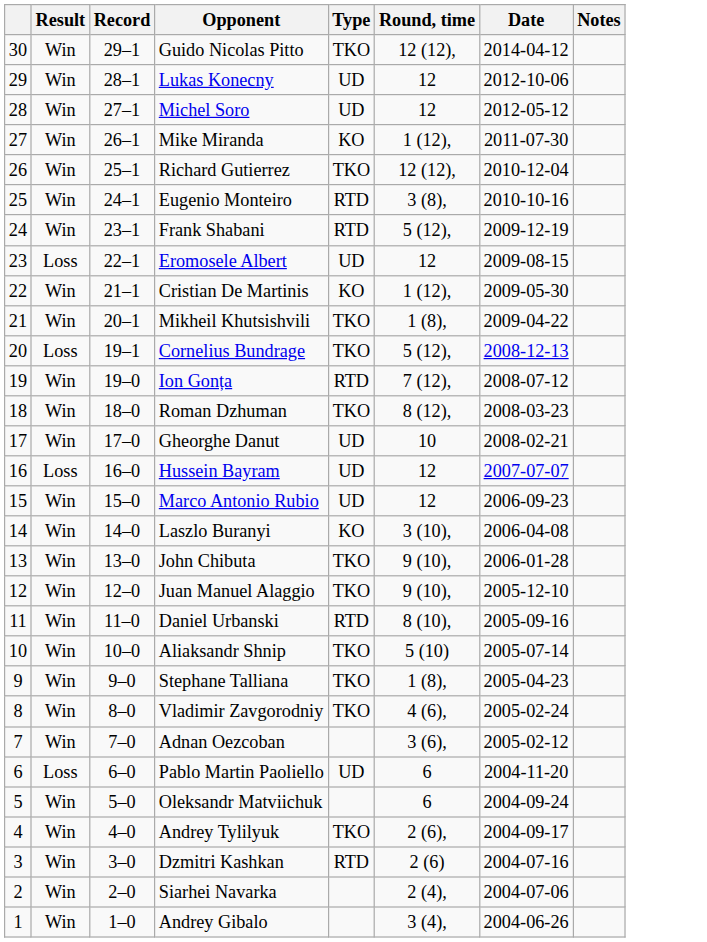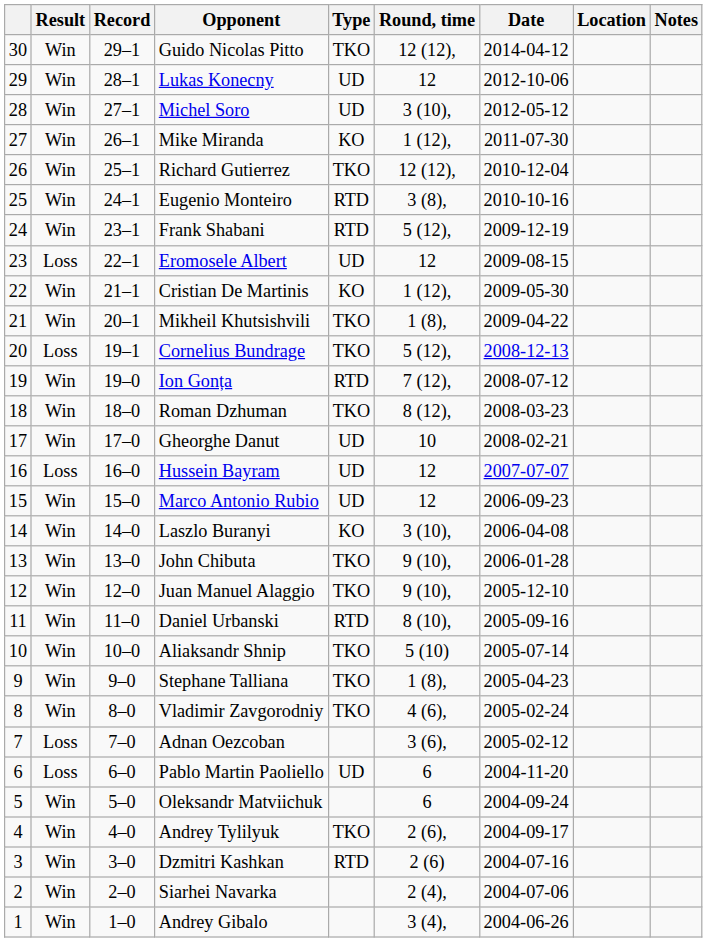 <table class="wikitable" style="text-align:center; font-size:95%">
 <tr>
 <th></th>
 <th>Result</th>
 <th>Record</th>
 <th>Opponent</th>
 <th>Type</th>
 <th>Round, time</th>
 <th>Date</th>
+<th>Location</th>
 <th>Notes</th>
 </tr>
 <tr>
 <td>30</td>
 <td>Win</td>
 <td>29–1</td>
 <td style="text-align:left;"> Guido Nicolas Pitto</td>
 <td>TKO</td>
 <td>12 (12), </td>
 <td>2014-04-12</td>
+<td style="text-align:left;"> </td>
 <td style="text-align:left;"></td>
 </tr>
 <tr>
 <td>29</td>
 <td>Win</td>
 <td>28–1</td>
 <td style="text-align:left;"> <a href='#'>Lukas Konecny</a></td>
 <td>UD</td>
 <td>12</td>
 <td>2012-10-06</td>
+<td style="text-align:left;"> </td>
 <td style="text-align:left;"></td>
 </tr>
 <tr>
 <td>28</td>
 <td>Win</td>
 <td>27–1</td>
 <td style="text-align:left;"> <a href='#'>Michel Soro</a></td>
 <td>UD</td>
-<td>12</td>
+<td>3 (10), </td>
 <td>2012-05-12</td>
+<td style="text-align:left;"> </td>
 <td style="text-align:left;"></td>
 </tr>
 <tr>
 <td>27</td>
 <td>Win</td>
 <td>26–1</td>
 <td style="text-align:left;"> Mike Miranda</td>
 <td>KO</td>
 <td>1 (12), </td>
 <td>2011-07-30</td>
+<td style="text-align:left;"> </td>
 <td style="text-align:left;"></td>
 </tr>
 <tr>
 <td>26</td>
 <td>Win</td>
 <td>25–1</td>
 <td style="text-align:left;"> Richard Gutierrez</td>
 <td>TKO</td>
 <td>12 (12), </td>
 <td>2010-12-04</td>
+<td style="text-align:left;"> </td>
 <td style="text-align:left;"></td>
 </tr>
 <tr>
 <td>25</td>
 <td>Win</td>
 <td>24–1</td>
 <td style="text-align:left;"> Eugenio Monteiro</td>
 <td>RTD</td>
 <td>3 (8), </td>
 <td>2010-10-16</td>
+<td style="text-align:left;"> </td>
 <td style="text-align:left;"></td>
 </tr>
 <tr>
 <td>24</td>
 <td>Win</td>
 <td>23–1</td>
 <td style="text-align:left;"> Frank Shabani</td>
 <td>RTD</td>
 <td>5 (12), </td>
 <td>2009-12-19</td>
+<td style="text-align:left;"> </td>
 <td style="text-align:left;"></td>
 </tr>
 <tr>
 <td>23</td>
 <td>Loss</td>
 <td>22–1</td>
 <td style="text-align:left;"> <a href='#'>Eromosele Albert</a></td>
 <td>UD</td>
 <td>12</td>
 <td>2009-08-15</td>
+<td style="text-align:left;"> </td>
 <td style="text-align:left;"></td>
 </tr>
 <tr>
 <td>22</td>
 <td>Win</td>
 <td>21–1</td>
 <td style="text-align:left;"> Cristian De Martinis</td>
 <td>KO</td>
 <td>1 (12), </td>
 <td>2009-05-30</td>
+<td style="text-align:left;"> </td>
 <td style="text-align:left;"></td>
 </tr>
 <tr>
 <td>21</td>
 <td>Win</td>
 <td>20–1</td>
 <td style="text-align:left;"> Mikheil Khutsishvili</td>
 <td>TKO</td>
 <td>1 (8), </td>
 <td>2009-04-22</td>
+<td style="text-align:left;"> </td>
 <td style="text-align:left;"></td>
 </tr>
 <tr>
 <td>20</td>
 <td>Loss</td>
 <td>19–1</td>
 <td style="text-align:left;"> <a href='#'>Cornelius Bundrage</a></td>
 <td>TKO</td>
 <td>5 (12), </td>
 <td><a href='#'>2008-12-13</a></td>
+<td style="text-align:left;"> </td>
 <td style="text-align:left;"></td>
 </tr>
 <tr>
 <td>19</td>
 <td>Win</td>
 <td>19–0</td>
 <td style="text-align:left;"> <a href='#'>Ion Gonța</a></td>
 <td>RTD</td>
 <td>7 (12), </td>
 <td>2008-07-12</td>
+<td style="text-align:left;"> </td>
 <td style="text-align:left;"></td>
 </tr>
 <tr>
 <td>18</td>
 <td>Win</td>
 <td>18–0</td>
 <td style="text-align:left;"> Roman Dzhuman</td>
 <td>TKO</td>
 <td>8 (12), </td>
 <td>2008-03-23</td>
+<td style="text-align:left;"> </td>
 <td style="text-align:left;"></td>
 </tr>
 <tr>
 <td>17</td>
 <td>Win</td>
 <td>17–0</td>
 <td style="text-align:left;"> Gheorghe Danut</td>
 <td>UD</td>
 <td>10</td>
 <td>2008-02-21</td>
+<td style="text-align:left;"> </td>
 <td style="text-align:left;"></td>
 </tr>
 <tr>
 <td>16</td>
 <td>Loss</td>
 <td>16–0</td>
 <td style="text-align:left;"> <a href='#'>Hussein Bayram</a></td>
 <td>UD</td>
 <td>12</td>
 <td><a href='#'>2007-07-07</a></td>
+<td style="text-align:left;"> </td>
 <td style="text-align:left;"></td>
 </tr>
 <tr>
 <td>15</td>
 <td>Win</td>
 <td>15–0</td>
 <td style="text-align:left;"> <a href='#'>Marco Antonio Rubio</a></td>
 <td>UD</td>
 <td>12</td>
 <td>2006-09-23</td>
+<td style="text-align:left;"> </td>
 <td style="text-align:left;"></td>
 </tr>
 <tr>
 <td>14</td>
 <td>Win</td>
 <td>14–0</td>
 <td style="text-align:left;"> Laszlo Buranyi</td>
 <td>KO</td>
 <td>3 (10), </td>
 <td>2006-04-08</td>
+<td style="text-align:left;"> </td>
 <td style="text-align:left;"></td>
 </tr>
 <tr>
 <td>13</td>
 <td>Win</td>
 <td>13–0</td>
 <td style="text-align:left;"> John Chibuta</td>
 <td>TKO</td>
 <td>9 (10), </td>
 <td>2006-01-28</td>
+<td style="text-align:left;"> </td>
 <td style="text-align:left;"></td>
 </tr>
 <tr>
 <td>12</td>
 <td>Win</td>
 <td>12–0</td>
 <td style="text-align:left;"> Juan Manuel Alaggio</td>
 <td>TKO</td>
 <td>9 (10), </td>
 <td>2005-12-10</td>
+<td style="text-align:left;"> </td>
 <td style="text-align:left;"></td>
 </tr>
 <tr>
 <td>11</td>
 <td>Win</td>
 <td>11–0</td>
 <td style="text-align:left;"> Daniel Urbanski</td>
 <td>RTD</td>
 <td>8 (10), </td>
 <td>2005-09-16</td>
+<td style="text-align:left;"> </td>
 <td style="text-align:left;"></td>
 </tr>
 <tr>
 <td>10</td>
 <td>Win</td>
 <td>10–0</td>
 <td style="text-align:left;"> Aliaksandr Shnip</td>
 <td>TKO</td>
 <td>5 (10)</td>
 <td>2005-07-14</td>
+<td style="text-align:left;"> </td>
 <td style="text-align:left;"></td>
 </tr>
 <tr>
 <td>9</td>
 <td>Win</td>
 <td>9–0</td>
 <td style="text-align:left;"> Stephane Talliana</td>
 <td>TKO</td>
 <td>1 (8), </td>
 <td>2005-04-23</td>
+<td style="text-align:left;"> </td>
 <td style="text-align:left;"></td>
 </tr>
 <tr>
 <td>8</td>
 <td>Win</td>
 <td>8–0</td>
 <td style="text-align:left;"> Vladimir Zavgorodniy</td>
 <td>TKO</td>
 <td>4 (6), </td>
 <td>2005-02-24</td>
+<td style="text-align:left;"> </td>
 <td style="text-align:left;"></td>
 </tr>
 <tr>
 <td>7</td>
-<td>Win</td>
+<td>Loss</td>
 <td>7–0</td>
 <td style="text-align:left;"> Adnan Oezcoban</td>
 <td></td>
 <td>3 (6), </td>
 <td>2005-02-12</td>
+<td style="text-align:left;"> </td>
 <td style="text-align:left;"></td>
 </tr>
 <tr>
 <td>6</td>
 <td>Loss</td>
 <td>6–0</td>
 <td style="text-align:left;"> Pablo Martin Paoliello</td>
 <td>UD</td>
 <td>6</td>
 <td>2004-11-20</td>
+<td style="text-align:left;"> </td>
 <td style="text-align:left;"></td>
 </tr>
 <tr>
 <td>5</td>
 <td>Win</td>
 <td>5–0</td>
 <td style="text-align:left;"> Oleksandr Matviichuk</td>
 <td></td>
 <td>6</td>
 <td>2004-09-24</td>
+<td style="text-align:left;"> </td>
 <td style="text-align:left;"></td>
 </tr>
 <tr>
 <td>4</td>
 <td>Win</td>
 <td>4–0</td>
 <td style="text-align:left;"> Andrey Tylilyuk</td>
 <td>TKO</td>
 <td>2 (6), </td>
 <td>2004-09-17</td>
+<td style="text-align:left;"> </td>
 <td style="text-align:left;"></td>
 </tr>
 <tr>
 <td>3</td>
 <td>Win</td>
 <td>3–0</td>
 <td style="text-align:left;"> Dzmitri Kashkan</td>
 <td>RTD</td>
 <td>2 (6)</td>
 <td>2004-07-16</td>
+<td style="text-align:left;"> </td>
 <td style="text-align:left;"></td>
 </tr>
 <tr>
 <td>2</td>
 <td>Win</td>
 <td>2–0</td>
 <td style="text-align:left;"> Siarhei Navarka</td>
 <td></td>
 <td>2 (4), </td>
 <td>2004-07-06</td>
+<td style="text-align:left;"> </td>
 <td style="text-align:left;"></td>
 </tr>
 <tr>
 <td>1</td>
 <td>Win</td>
 <td>1–0</td>
 <td style="text-align:left;"> Andrey Gibalo</td>
 <td></td>
 <td>3 (4), </td>
 <td>2004-06-26</td>
+<td style="text-align:left;"> </td>
 <td style="text-align:left;"></td>
 </tr>
 </table>
